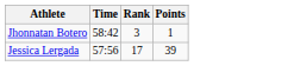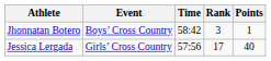 <table class="wikitable" border="1" style="font-size:90%">
 <tr>
 <th>Athlete</th>
+<th>Event</th>
 <th>Time</th>
 <th>Rank</th>
 <th>Points</th>
 </tr>
 <tr>
 <td><a href='#'>Jhonnatan Botero</a></td>
+<td><a href='#'>Boys’ Cross Country</a></td>
 <td align=center>58:42</td>
 <td align=center>3</td>
 <td align=center>1</td>
 </tr>
 <tr>
 <td><a href='#'>Jessica Lergada</a></td>
+<td><a href='#'>Girls’ Cross Country</a></td>
 <td align=center>57:56</td>
 <td align=center>17</td>
-<td align=center>39</td>
+<td align=center>40</td>
 </tr>
 </table>
